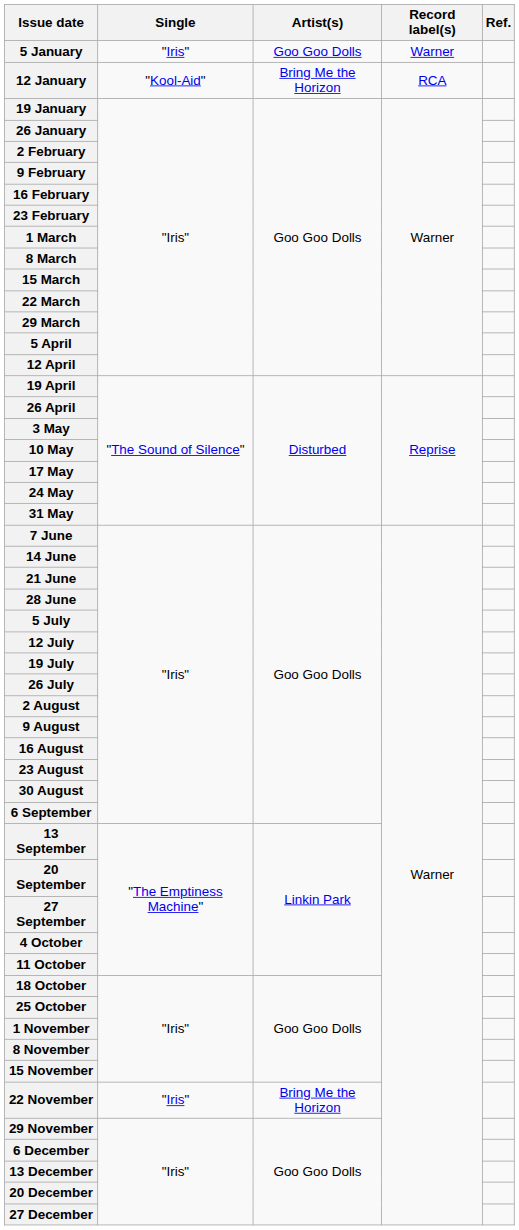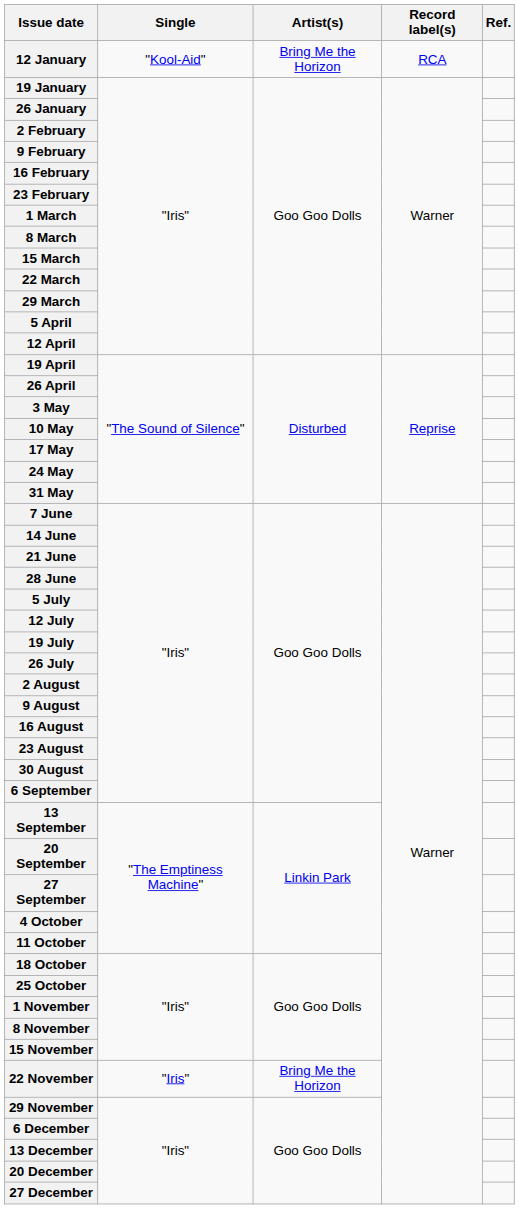 <table class="wikitable plainrowheaders" style="text-align:center">
 <tr>
 <th scope="col">Issue date</th>
 <th scope="col">Single</th>
 <th scope="col">Artist(s)</th>
 <th scope="col">Record label(s)</th>
 <th scope="col">Ref.</th>
-</tr>
-<tr>
-<th scope="row">5 January</th>
-<td>"<a href='#'>Iris</a>"</td>
-<td><a href='#'>Goo Goo Dolls</a></td>
-<td><a href='#'>Warner</a></td>
-<td></td>
 </tr>
 <tr>
 <th scope="row">12 January</th>
 <td>"<a href='#'>Kool-Aid</a>"</td>
 <td><a href='#'>Bring Me the Horizon</a></td>
 <td><a href='#'>RCA</a></td>
 <td></td>
 </tr>
 <tr>
 <th scope="row">19 January</th>
 <td rowspan=13>"Iris"</td>
 <td rowspan=13>Goo Goo Dolls</td>
 <td rowspan=13>Warner</td>
 <td></td>
 </tr>
 <tr>
 <th scope="row">26 January</th>
 <td></td>
 </tr>
 <tr>
 <th scope="row">2 February</th>
 <td></td>
 </tr>
 <tr>
 <th scope="row">9 February</th>
 <td></td>
 </tr>
 <tr>
 <th scope="row">16 February</th>
 <td></td>
 </tr>
 <tr>
 <th scope="row">23 February</th>
 <td></td>
 </tr>
 <tr>
 <th scope="row">1 March</th>
 <td></td>
 </tr>
 <tr>
 <th scope="row">8 March</th>
 <td></td>
 </tr>
 <tr>
 <th scope="row">15 March</th>
 <td></td>
 </tr>
 <tr>
 <th scope="row">22 March</th>
 <td></td>
 </tr>
 <tr>
 <th scope="row">29 March</th>
 <td></td>
 </tr>
 <tr>
 <th scope="row">5 April</th>
 <td></td>
 </tr>
 <tr>
 <th scope="row">12 April</th>
 <td></td>
 </tr>
 <tr>
 <th scope="row">19 April</th>
 <td rowspan=7>"<a href='#'>The Sound of Silence</a>"</td>
 <td rowspan=7><a href='#'>Disturbed</a></td>
 <td rowspan=7><a href='#'>Reprise</a></td>
 <td></td>
 </tr>
 <tr>
 <th scope="row">26 April</th>
 <td></td>
 </tr>
 <tr>
 <th scope="row">3 May</th>
 <td></td>
 </tr>
 <tr>
 <th scope="row">10 May</th>
 <td></td>
 </tr>
 <tr>
 <th scope="row">17 May</th>
 <td></td>
 </tr>
 <tr>
 <th scope="row">24 May</th>
 <td></td>
 </tr>
 <tr>
 <th scope="row">31 May</th>
 <td></td>
 </tr>
 <tr>
 <th scope="row">7 June</th>
 <td rowspan=14>"Iris"</td>
 <td rowspan=14>Goo Goo Dolls</td>
 <td rowspan=30>Warner</td>
 <td></td>
 </tr>
 <tr>
 <th scope="row">14 June</th>
 <td></td>
 </tr>
 <tr>
 <th scope="row">21 June</th>
 <td></td>
 </tr>
 <tr>
 <th scope="row">28 June</th>
 <td></td>
 </tr>
 <tr>
 <th scope="row">5 July</th>
 <td></td>
 </tr>
 <tr>
 <th scope="row">12 July</th>
 <td></td>
 </tr>
 <tr>
 <th scope="row">19 July</th>
 <td></td>
 </tr>
 <tr>
 <th scope="row">26 July</th>
 <td></td>
 </tr>
 <tr>
 <th scope="row">2 August</th>
 <td></td>
 </tr>
 <tr>
 <th scope="row">9 August</th>
 <td></td>
 </tr>
 <tr>
 <th scope="row">16 August</th>
 <td></td>
 </tr>
 <tr>
 <th scope="row">23 August</th>
 <td></td>
 </tr>
 <tr>
 <th scope="row">30 August</th>
 <td></td>
 </tr>
 <tr>
 <th scope="row">6 September</th>
 <td></td>
 </tr>
 <tr>
 <th scope="row">13 September</th>
 <td rowspan=5>"<a href='#'>The Emptiness Machine</a>"</td>
 <td rowspan=5><a href='#'>Linkin Park</a></td>
 <td></td>
 </tr>
 <tr>
 <th scope="row">20 September</th>
 <td></td>
 </tr>
 <tr>
 <th scope="row">27 September</th>
 <td></td>
 </tr>
 <tr>
 <th scope="row">4 October</th>
 <td></td>
 </tr>
 <tr>
 <th scope="row">11 October</th>
 <td></td>
 </tr>
 <tr>
 <th scope="row">18 October</th>
 <td rowspan=5>"Iris"</td>
 <td rowspan=5>Goo Goo Dolls</td>
 <td></td>
 </tr>
 <tr>
 <th scope="row">25 October</th>
 <td></td>
 </tr>
 <tr>
 <th scope="row">1 November</th>
 <td></td>
 </tr>
 <tr>
 <th scope="row">8 November</th>
 <td></td>
 </tr>
 <tr>
 <th scope="row">15 November</th>
 <td></td>
 </tr>
 <tr>
 <th scope="row">22 November </th>
 <td>"<a href='#'>Iris</a>"</td>
 <td><a href='#'>Bring Me the Horizon</a></td>
 <td></td>
 </tr>
 <tr>
 <th scope="row">29 November</th>
 <td rowspan=5>"Iris"</td>
 <td rowspan=5>Goo Goo Dolls</td>
 <td></td>
 </tr>
 <tr>
 <th scope="row">6 December</th>
 <td></td>
 </tr>
 <tr>
 <th scope="row">13 December</th>
 <td></td>
 </tr>
 <tr>
 <th scope="row">20 December</th>
 <td></td>
 </tr>
 <tr>
 <th scope="row">27 December</th>
 <td></td>
 </tr>
 </table>
